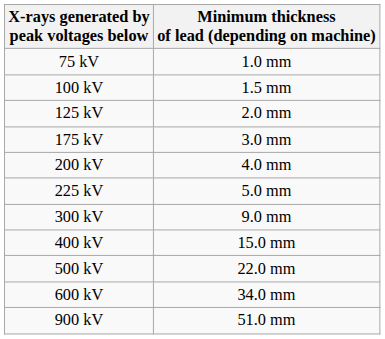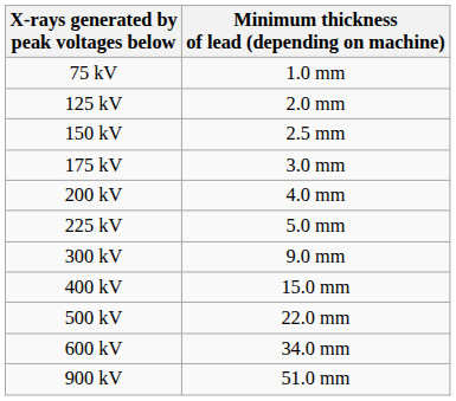 <table class="wikitable floatright" style = "text-align:center">
 <tr>
 <th>X-rays generated by<br>peak voltages below</th>
 <th>Minimum thickness<br> of lead (depending on machine)</th>
 </tr>
 <tr>
 <td>75 kV</td>
 <td>1.0 mm</td>
 </tr>
 <tr>
-<td>100 kV</td>
-<td>1.5 mm</td>
+<td>125 kV</td>
+<td>2.0 mm</td>
 </tr>
 <tr>
-<td>125 kV</td>
-<td>2.0 mm</td>
+<td>150 kV</td>
+<td>2.5 mm</td>
 </tr>
 <tr>
 <td>175 kV</td>
 <td>3.0 mm</td>
 </tr>
 <tr>
 <td>200 kV</td>
 <td>4.0 mm</td>
 </tr>
 <tr>
 <td>225 kV</td>
 <td>5.0 mm</td>
 </tr>
 <tr>
 <td>300 kV</td>
 <td>9.0 mm</td>
 </tr>
 <tr>
 <td>400 kV</td>
 <td>15.0 mm</td>
 </tr>
 <tr>
 <td>500 kV</td>
 <td>22.0 mm</td>
 </tr>
 <tr>
 <td>600 kV</td>
 <td>34.0 mm</td>
 </tr>
 <tr>
 <td>900 kV</td>
 <td>51.0 mm</td>
 </tr>
 </table>
